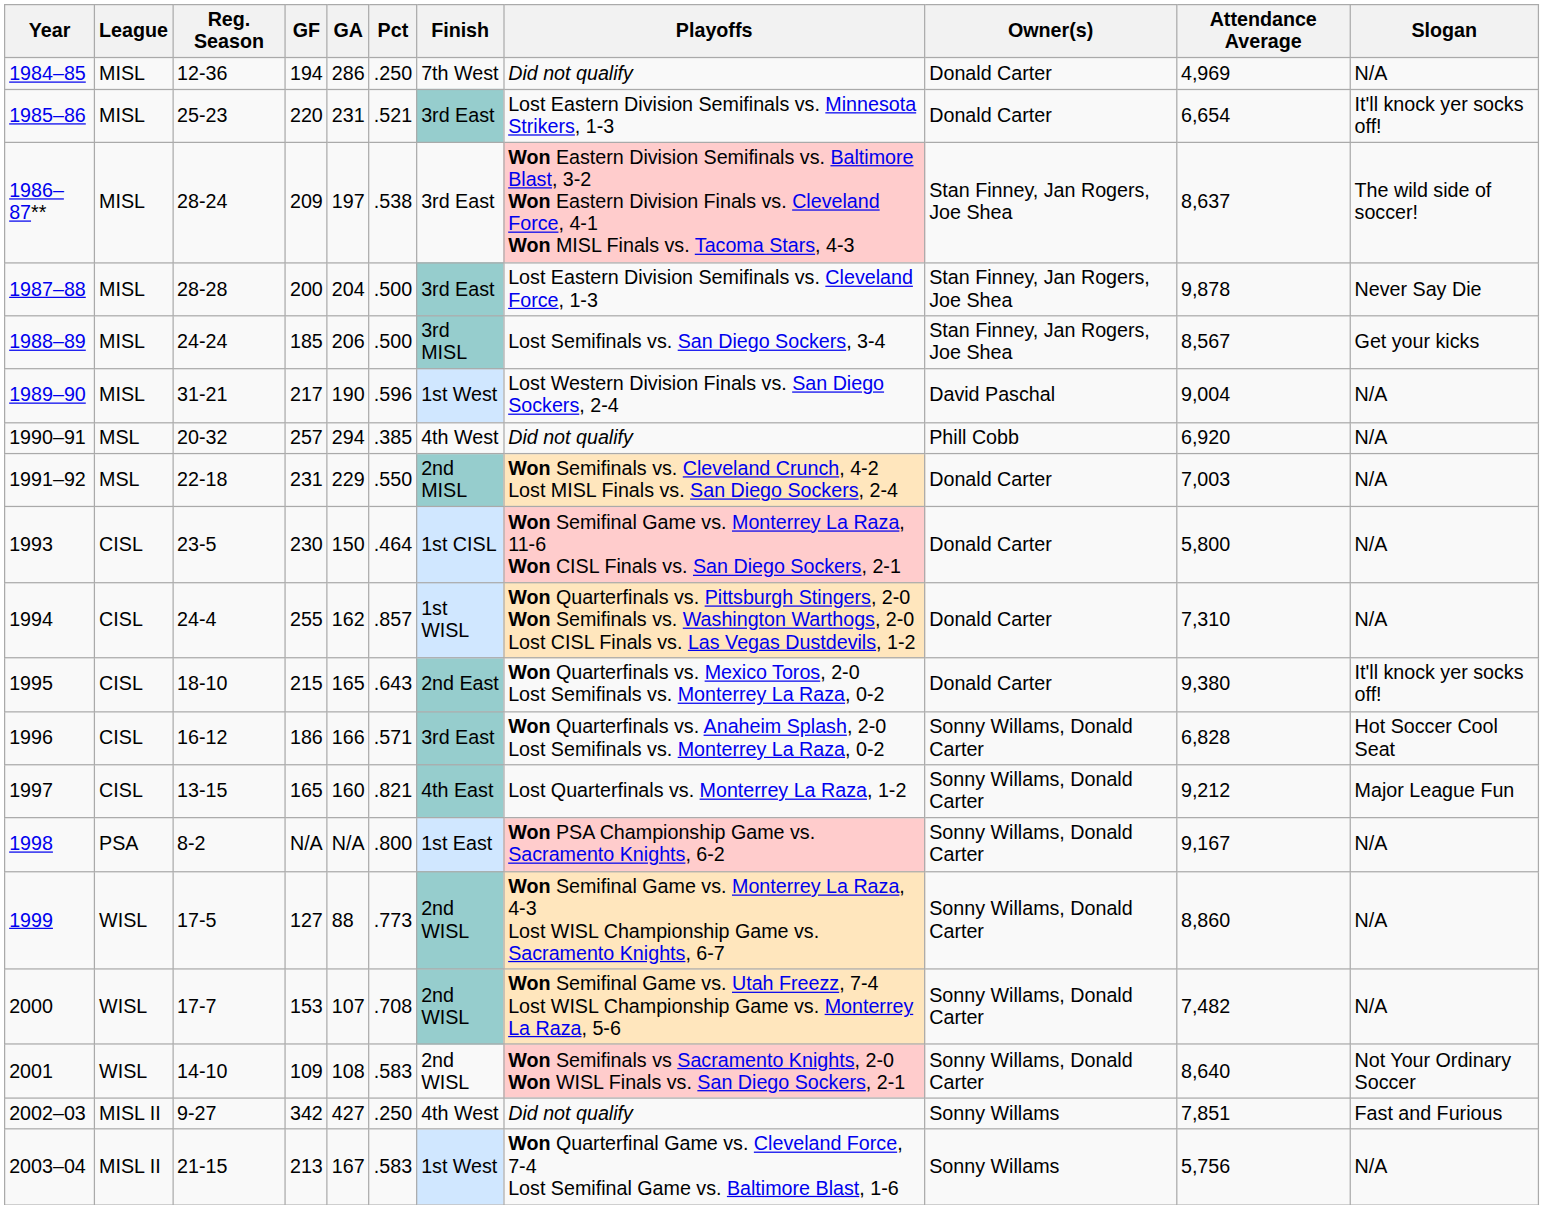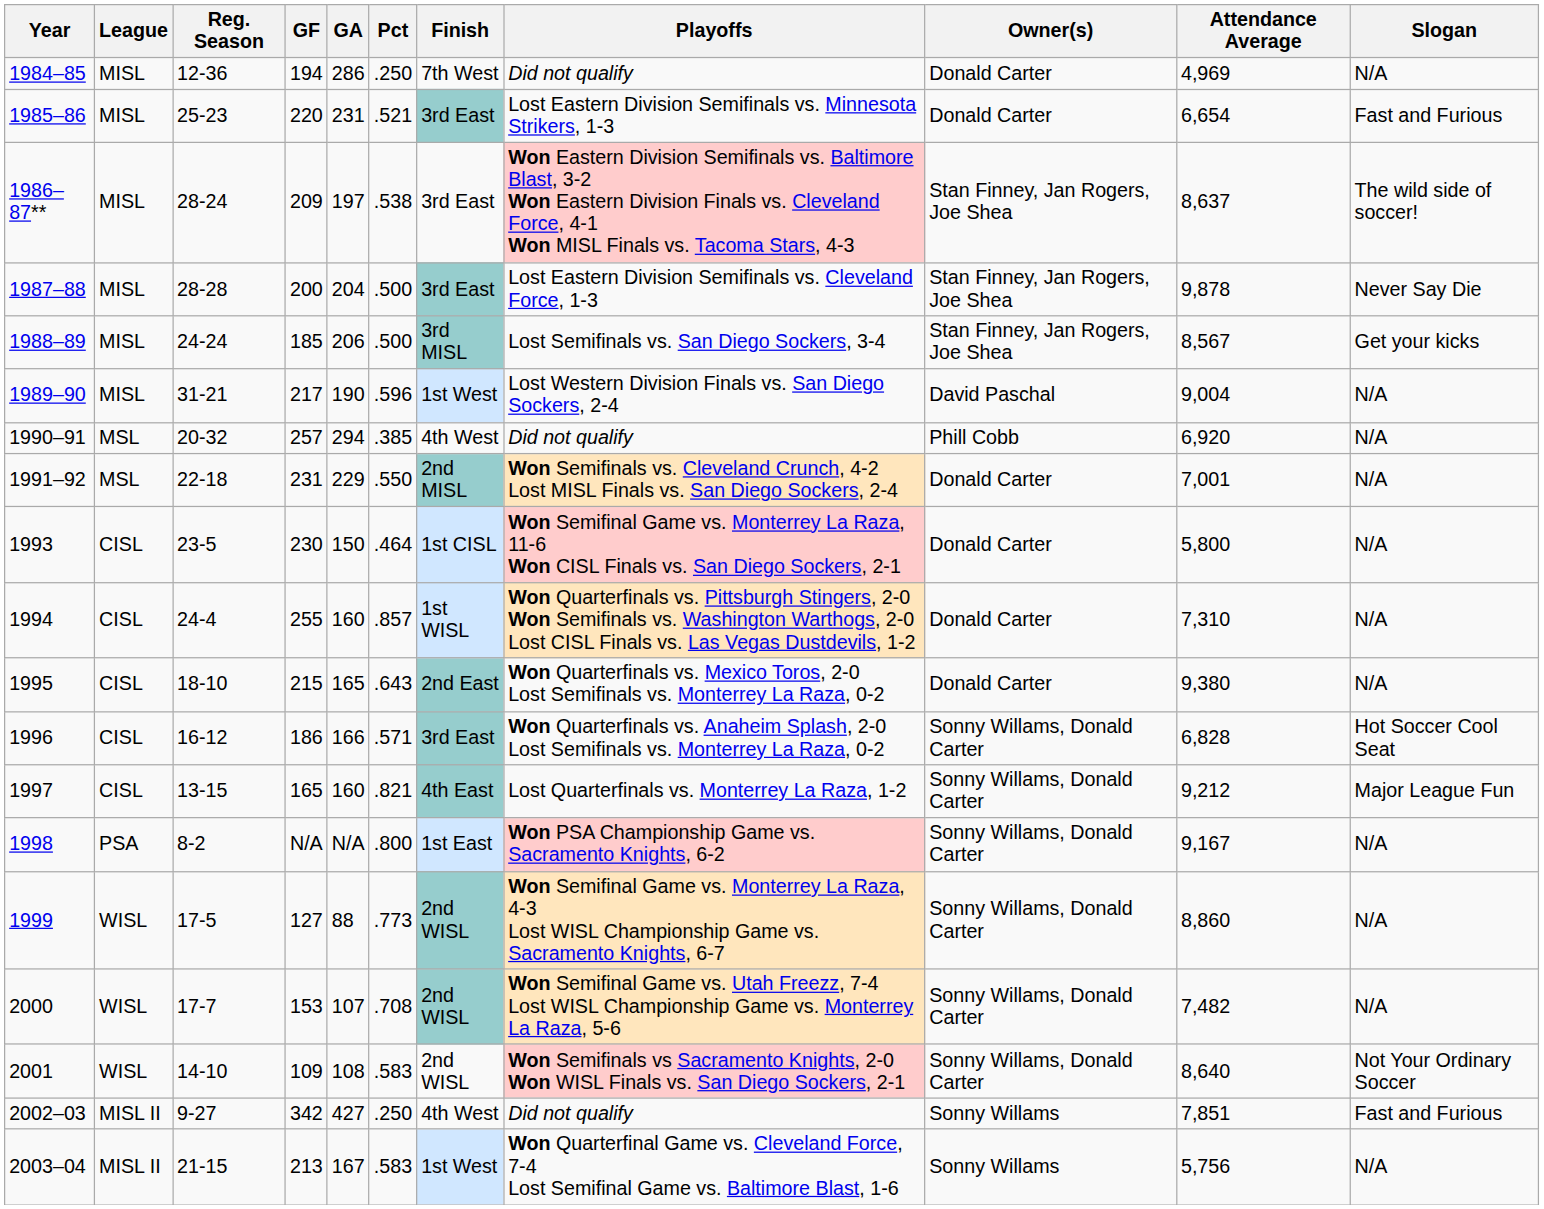 <table class="wikitable">
 <tr>
 <th>Year</th>
 <th>League</th>
 <th>Reg. Season</th>
 <th>GF</th>
 <th>GA</th>
 <th>Pct</th>
 <th>Finish</th>
 <th>Playoffs</th>
 <th>Owner(s)</th>
 <th>Attendance Average</th>
 <th>Slogan</th>
 </tr>
 <tr>
 <td><a href='#'>1984–85</a></td>
 <td>MISL</td>
 <td>12-36</td>
 <td>194</td>
 <td>286</td>
 <td>.250</td>
 <td>7th West</td>
 <td><em>Did not qualify</em></td>
 <td>Donald Carter</td>
 <td>4,969</td>
 <td>N/A</td>
 </tr>
 <tr>
 <td><a href='#'>1985–86</a></td>
 <td>MISL</td>
 <td>25-23</td>
 <td>220</td>
 <td>231</td>
 <td>.521</td>
 <td bgcolor="#96CDCD">3rd East</td>
 <td>Lost Eastern Division Semifinals vs. <a href='#'>Minnesota Strikers</a>, 1-3</td>
 <td>Donald Carter</td>
 <td>6,654</td>
-<td>It'll knock yer socks off!</td>
+<td>Fast and Furious</td>
 </tr>
 <tr>
 <td><a href='#'>1986–87</a>**</td>
 <td>MISL</td>
 <td>28-24</td>
 <td>209</td>
 <td>197</td>
 <td>.538</td>
 <td>3rd East</td>
 <td bgcolor="#FFCCCC"><strong>Won</strong> Eastern Division Semifinals vs. <a href='#'>Baltimore Blast</a>, 3-2 <br> <strong>Won</strong> Eastern Division Finals vs. <a href='#'>Cleveland Force</a>, 4-1 <br><strong>Won</strong> MISL Finals vs. <a href='#'>Tacoma Stars</a>, 4-3</td>
 <td>Stan Finney, Jan Rogers, Joe Shea</td>
 <td>8,637</td>
 <td>The wild side of soccer!</td>
 </tr>
 <tr>
 <td><a href='#'>1987–88</a></td>
 <td>MISL</td>
 <td>28-28</td>
 <td>200</td>
 <td>204</td>
 <td>.500</td>
 <td bgcolor="#96CDCD">3rd East</td>
 <td>Lost Eastern Division Semifinals vs. <a href='#'>Cleveland Force</a>, 1-3</td>
 <td>Stan Finney, Jan Rogers, Joe Shea</td>
 <td>9,878</td>
 <td>Never Say Die</td>
 </tr>
 <tr>
 <td><a href='#'>1988–89</a></td>
 <td>MISL</td>
 <td>24-24</td>
 <td>185</td>
 <td>206</td>
 <td>.500</td>
 <td bgcolor="#96CDCD">3rd MISL</td>
 <td>Lost Semifinals vs. <a href='#'>San Diego Sockers</a>, 3-4</td>
 <td>Stan Finney, Jan Rogers, Joe Shea</td>
 <td>8,567</td>
 <td>Get your kicks</td>
 </tr>
 <tr>
 <td><a href='#'>1989–90</a></td>
 <td>MISL</td>
 <td>31-21</td>
 <td>217</td>
 <td>190</td>
 <td>.596</td>
 <td bgcolor="#D0E7FF">1st West</td>
 <td>Lost Western Division Finals vs. <a href='#'>San Diego Sockers</a>, 2-4</td>
 <td>David Paschal</td>
 <td>9,004</td>
 <td>N/A</td>
 </tr>
 <tr>
 <td>1990–91</td>
 <td>MSL</td>
 <td>20-32</td>
 <td>257</td>
 <td>294</td>
 <td>.385</td>
 <td>4th West</td>
 <td><em>Did not qualify</em></td>
 <td>Phill Cobb</td>
 <td>6,920</td>
 <td>N/A</td>
 </tr>
 <tr>
 <td>1991–92</td>
 <td>MSL</td>
 <td>22-18</td>
 <td>231</td>
 <td>229</td>
 <td>.550</td>
 <td bgcolor="#96CDCD">2nd MISL</td>
 <td bgcolor="#FFE6BD"><strong>Won</strong> Semifinals vs. <a href='#'>Cleveland Crunch</a>, 4-2 <br> Lost MISL Finals vs. <a href='#'>San Diego Sockers</a>, 2-4</td>
 <td>Donald Carter</td>
-<td>7,003</td>
+<td>7,001</td>
 <td>N/A</td>
 </tr>
 <tr>
 <td>1993</td>
 <td>CISL</td>
 <td>23-5</td>
 <td>230</td>
 <td>150</td>
 <td>.464</td>
 <td bgcolor="#D0E7FF">1st CISL</td>
 <td bgcolor="#FFCCCC"><strong>Won</strong> Semifinal Game vs. <a href='#'>Monterrey La Raza</a>, 11-6 <br> <strong>Won</strong> CISL Finals vs. <a href='#'>San Diego Sockers</a>, 2-1</td>
 <td>Donald Carter</td>
 <td>5,800</td>
 <td>N/A</td>
 </tr>
 <tr>
 <td>1994</td>
 <td>CISL</td>
 <td>24-4</td>
 <td>255</td>
-<td>162</td>
+<td>160</td>
 <td>.857</td>
 <td bgcolor="#D0E7FF">1st WISL</td>
 <td bgcolor="#FFE6BD"><strong>Won</strong> Quarterfinals vs. <a href='#'>Pittsburgh Stingers</a>, 2-0 <br> <strong>Won</strong> Semifinals vs. <a href='#'>Washington Warthogs</a>, 2-0 <br> Lost CISL Finals vs. <a href='#'>Las Vegas Dustdevils</a>, 1-2</td>
 <td>Donald Carter</td>
 <td>7,310</td>
 <td>N/A</td>
 </tr>
 <tr>
 <td>1995</td>
 <td>CISL</td>
 <td>18-10</td>
 <td>215</td>
 <td>165</td>
 <td>.643</td>
 <td bgcolor="#96CDCD">2nd East</td>
 <td><strong>Won</strong> Quarterfinals vs. <a href='#'>Mexico Toros</a>, 2-0 <br> Lost Semifinals vs. <a href='#'>Monterrey La Raza</a>, 0-2</td>
 <td>Donald Carter</td>
 <td>9,380</td>
-<td>It'll knock yer socks off!</td>
+<td>N/A</td>
 </tr>
 <tr>
 <td>1996</td>
 <td>CISL</td>
 <td>16-12</td>
 <td>186</td>
 <td>166</td>
 <td>.571</td>
 <td bgcolor="#96CDCD">3rd East</td>
 <td><strong>Won</strong> Quarterfinals vs. <a href='#'>Anaheim Splash</a>, 2-0 <br> Lost Semifinals vs. <a href='#'>Monterrey La Raza</a>, 0-2</td>
 <td>Sonny Willams, Donald Carter</td>
 <td>6,828</td>
 <td>Hot Soccer Cool Seat</td>
 </tr>
 <tr>
 <td>1997</td>
 <td>CISL</td>
 <td>13-15</td>
 <td>165</td>
 <td>160</td>
 <td>.821</td>
 <td bgcolor="#96CDCD">4th East</td>
 <td>Lost Quarterfinals vs. <a href='#'>Monterrey La Raza</a>, 1-2</td>
 <td>Sonny Willams, Donald Carter</td>
 <td>9,212</td>
 <td>Major League Fun</td>
 </tr>
 <tr>
 <td><a href='#'>1998</a></td>
 <td>PSA</td>
 <td>8-2</td>
 <td>N/A</td>
 <td>N/A</td>
 <td>.800</td>
 <td bgcolor="#D0E7FF">1st East</td>
 <td bgcolor="#FFCCCC"><strong>Won</strong> PSA Championship Game vs. <a href='#'>Sacramento Knights</a>, 6-2</td>
 <td>Sonny Willams, Donald Carter</td>
 <td>9,167</td>
 <td>N/A</td>
 </tr>
 <tr>
 <td><a href='#'>1999</a></td>
 <td>WISL</td>
 <td>17-5</td>
 <td>127</td>
 <td>88</td>
 <td>.773</td>
 <td bgcolor="#96CDCD">2nd WISL</td>
 <td bgcolor="#FFE6BD"><strong>Won</strong> Semifinal Game vs. <a href='#'>Monterrey La Raza</a>, 4-3 <br> Lost WISL Championship Game vs. <a href='#'>Sacramento Knights</a>, 6-7</td>
 <td>Sonny Willams, Donald Carter</td>
 <td>8,860</td>
 <td>N/A</td>
 </tr>
 <tr>
 <td>2000</td>
 <td>WISL</td>
 <td>17-7</td>
 <td>153</td>
 <td>107</td>
 <td>.708</td>
 <td bgcolor="#96CDCD">2nd WISL</td>
 <td bgcolor="#FFE6BD"><strong>Won</strong> Semifinal Game vs. <a href='#'>Utah Freezz</a>, 7-4 <br> Lost WISL Championship Game vs. <a href='#'>Monterrey La Raza</a>, 5-6</td>
 <td>Sonny Willams, Donald Carter</td>
 <td>7,482</td>
 <td>N/A</td>
 </tr>
 <tr>
 <td>2001</td>
 <td>WISL</td>
 <td>14-10</td>
 <td>109</td>
 <td>108</td>
 <td>.583</td>
 <td>2nd WISL</td>
 <td bgcolor="#FFCCCC"><strong>Won</strong> Semifinals vs <a href='#'>Sacramento Knights</a>, 2-0 <br> <strong>Won</strong> WISL Finals vs. <a href='#'>San Diego Sockers</a>, 2-1</td>
 <td>Sonny Willams, Donald Carter</td>
 <td>8,640</td>
 <td>Not Your Ordinary Soccer</td>
 </tr>
 <tr>
 <td>2002–03</td>
 <td>MISL II</td>
 <td>9-27</td>
 <td>342</td>
 <td>427</td>
 <td>.250</td>
 <td>4th West</td>
 <td><em>Did not qualify</em></td>
 <td>Sonny Willams</td>
 <td>7,851</td>
 <td>Fast and Furious</td>
 </tr>
 <tr>
 <td>2003–04</td>
 <td>MISL II</td>
 <td>21-15</td>
 <td>213</td>
 <td>167</td>
 <td>.583</td>
 <td bgcolor="#D0E7FF">1st West</td>
 <td><strong>Won</strong> Quarterfinal Game vs. <a href='#'>Cleveland Force</a>, 7-4 <br>  Lost Semifinal Game vs. <a href='#'>Baltimore Blast</a>, 1-6</td>
 <td>Sonny Willams</td>
 <td>5,756</td>
 <td>N/A</td>
 </tr>
 </table>
